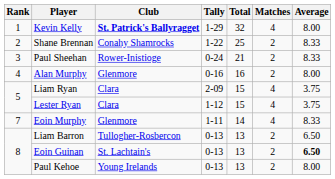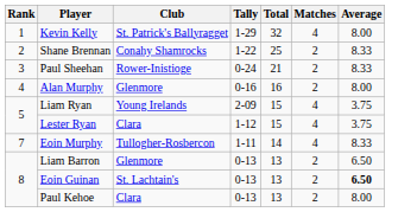 <table class="wikitable">
 <tr>
 <th>Rank</th>
 <th>Player</th>
 <th>Club</th>
 <th>Tally</th>
 <th>Total</th>
 <th>Matches</th>
 <th>Average</th>
 </tr>
 <tr>
 <td rowspan=1 align=center>1</td>
 <td><a href='#'>Kevin Kelly</a></td>
-<td><strong><a href='#'>St. Patrick's Ballyragget</a></strong></td>
+<td><a href='#'>St. Patrick's Ballyragget</a></td>
 <td align=center>1-29</td>
 <td align=center>32</td>
 <td align=center>4</td>
 <td align=center>8.00</td>
 </tr>
 <tr>
 <td rowspan=1 align=center>2</td>
 <td>Shane Brennan</td>
 <td><a href='#'>Conahy Shamrocks</a></td>
 <td align=center>1-22</td>
 <td align=center>25</td>
 <td align=center>2</td>
 <td align=center>8.33</td>
 </tr>
 <tr>
 <td rowspan=1 align=center>3</td>
 <td>Paul Sheehan</td>
 <td><a href='#'>Rower-Inistioge</a></td>
 <td align=center>0-24</td>
 <td align=center>21</td>
 <td align=center>2</td>
 <td align=center>8.33</td>
 </tr>
 <tr>
 <td rowspan=1 align=center>4</td>
 <td><a href='#'>Alan Murphy</a></td>
 <td><a href='#'>Glenmore</a></td>
 <td align=center>0-16</td>
 <td align=center>16</td>
 <td align=center>2</td>
 <td align=center>8.00</td>
 </tr>
 <tr>
 <td rowspan=2 align=center>5</td>
 <td>Liam Ryan</td>
-<td><a href='#'>Clara</a></td>
+<td><a href='#'>Young Irelands</a></td>
 <td align=center>2-09</td>
 <td align=center>15</td>
 <td align=center>4</td>
 <td align=center>3.75</td>
 </tr>
 <tr>
 <td><a href='#'>Lester Ryan</a></td>
 <td><a href='#'>Clara</a></td>
 <td align=center>1-12</td>
 <td align=center>15</td>
 <td align=center>4</td>
 <td align=center>3.75</td>
 </tr>
 <tr>
 <td rowspan=1 align=center>7</td>
 <td><a href='#'>Eoin Murphy</a></td>
-<td><a href='#'>Glenmore</a></td>
+<td><a href='#'>Tullogher-Rosbercon</a></td>
 <td align=center>1-11</td>
 <td align=center>14</td>
 <td align=center>4</td>
 <td align=center>8.33</td>
 </tr>
 <tr>
 <td rowspan=3 align=center>8</td>
 <td>Liam Barron</td>
-<td><a href='#'>Tullogher-Rosbercon</a></td>
+<td><a href='#'>Glenmore</a></td>
 <td align=center>0-13</td>
 <td align=center>13</td>
 <td align=center>2</td>
 <td align=center>6.50</td>
 </tr>
 <tr>
 <td><a href='#'>Eoin Guinan</a></td>
 <td><a href='#'>St. Lachtain's</a></td>
 <td align=center>0-13</td>
 <td align=center>13</td>
 <td align=center>2</td>
 <td align=center><strong>6.50</strong></td>
 </tr>
 <tr>
 <td>Paul Kehoe</td>
-<td><a href='#'>Young Irelands</a></td>
+<td><a href='#'>Clara</a></td>
 <td align=center>0-13</td>
 <td align=center>13</td>
 <td align=center>2</td>
 <td align=center>8.00</td>
 </tr>
 </table>
